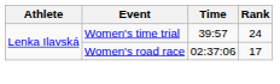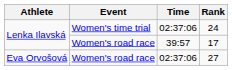 <table class=wikitable style="font-size:90%">
 <tr>
 <th>Athlete</th>
 <th>Event</th>
 <th>Time</th>
 <th>Rank</th>
 </tr>
 <tr align=center>
 <td align=left rowspan=2><a href='#'>Lenka Ilavská</a></td>
 <td align=left><a href='#'>Women's time trial</a></td>
-<td>39:57</td>
+<td>02:37:06</td>
 <td>24</td>
 </tr>
 <tr align=center>
 <td align=left><a href='#'>Women's road race</a></td>
-<td>02:37:06</td>
+<td>39:57</td>
 <td>17</td>
 </tr>
+<tr align=center>
+<td align=left><a href='#'>Eva Orvošová</a></td>
+<td align=left><a href='#'>Women's road race</a></td>
+<td>02:37:06</td>
+<td>27</td>
+</tr>
 </table>
